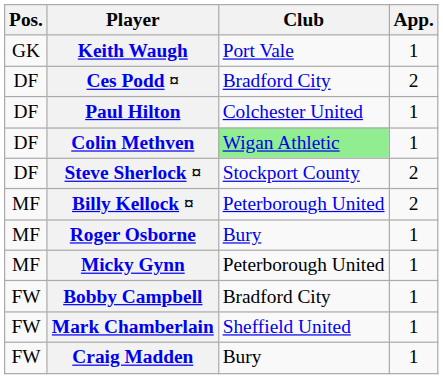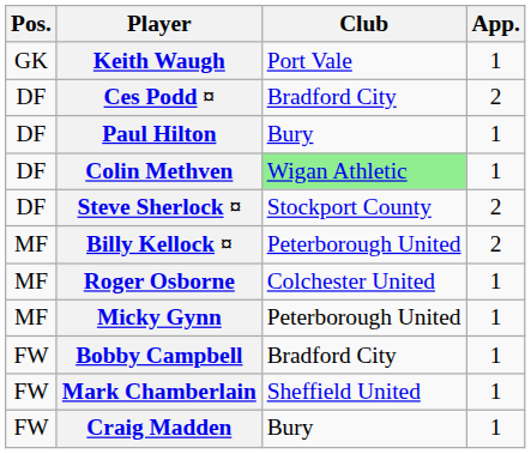 <table class="wikitable plainrowheaders" style="text-align: left">
 <tr>
 <th scope=col>Pos.</th>
 <th scope=col>Player</th>
 <th scope=col>Club</th>
 <th scope=col>App.</th>
 </tr>
 <tr>
 <td style=text-align:center>GK</td>
 <th scope=row><a href='#'>Keith Waugh</a></th>
 <td><a href='#'>Port Vale</a></td>
 <td style=text-align:center>1</td>
 </tr>
 <tr>
 <td style=text-align:center>DF</td>
 <th scope=row><a href='#'>Ces Podd</a> ¤</th>
 <td><a href='#'>Bradford City</a></td>
 <td style=text-align:center>2</td>
 </tr>
 <tr>
 <td style=text-align:center>DF</td>
 <th scope=row><a href='#'>Paul Hilton</a></th>
-<td><a href='#'>Colchester United</a></td>
+<td><a href='#'>Bury</a></td>
 <td style=text-align:center>1</td>
 </tr>
 <tr>
 <td style=text-align:center>DF</td>
 <th scope=row><a href='#'>Colin Methven</a></th>
 <td style="background: lightgreen;"><a href='#'>Wigan Athletic</a></td>
 <td style=text-align:center>1</td>
 </tr>
 <tr>
 <td style=text-align:center>DF</td>
 <th scope=row><a href='#'>Steve Sherlock</a> ¤</th>
 <td><a href='#'>Stockport County</a></td>
 <td style=text-align:center>2</td>
 </tr>
 <tr>
 <td style=text-align:center>MF</td>
 <th scope=row><a href='#'>Billy Kellock</a> ¤</th>
 <td><a href='#'>Peterborough United</a></td>
 <td style=text-align:center>2</td>
 </tr>
 <tr>
 <td style=text-align:center>MF</td>
 <th scope=row><a href='#'>Roger Osborne</a></th>
-<td><a href='#'>Bury</a></td>
+<td><a href='#'>Colchester United</a></td>
 <td style=text-align:center>1</td>
 </tr>
 <tr>
 <td style=text-align:center>MF</td>
 <th scope=row><a href='#'>Micky Gynn</a></th>
 <td>Peterborough United</td>
 <td style=text-align:center>1</td>
 </tr>
 <tr>
 <td style=text-align:center>FW</td>
 <th scope=row><a href='#'>Bobby Campbell</a></th>
 <td>Bradford City</td>
 <td style=text-align:center>1</td>
 </tr>
 <tr>
 <td style=text-align:center>FW</td>
 <th scope=row><a href='#'>Mark Chamberlain</a></th>
 <td><a href='#'>Sheffield United</a></td>
 <td style=text-align:center>1</td>
 </tr>
 <tr>
 <td style=text-align:center>FW</td>
 <th scope=row><a href='#'>Craig Madden</a></th>
 <td>Bury</td>
 <td style=text-align:center>1</td>
 </tr>
 </table>
